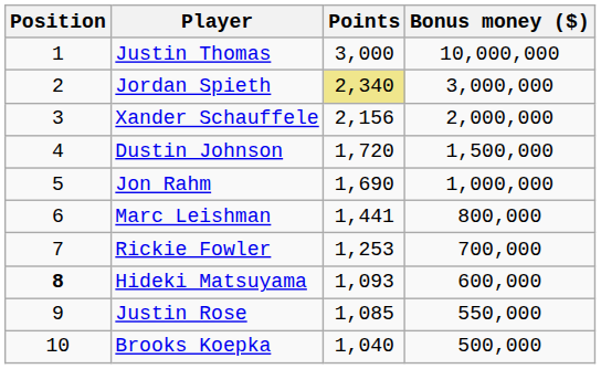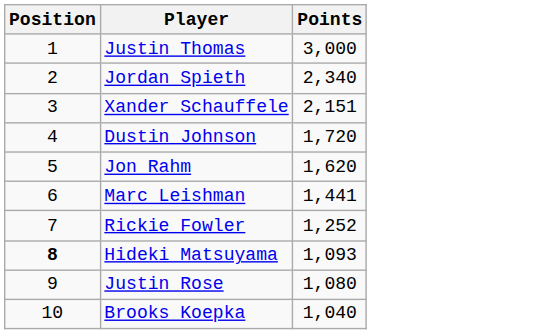 <table class="wikitable">
 <tr>
 <th>Position</th>
 <th>Player</th>
 <th>Points</th>
-<th>Bonus money ($)</th>
 </tr>
 <tr>
 <td align=center>1</td>
 <td> <a href='#'>Justin Thomas</a></td>
 <td align=center>3,000</td>
-<td align=center>10,000,000</td>
 </tr>
 <tr>
 <td align=center>2</td>
 <td> <a href='#'>Jordan Spieth</a></td>
-<td align=center style="background: khaki;">2,340</td>
-<td align=center>3,000,000</td>
+<td align=center>2,340</td>
 </tr>
 <tr>
 <td align=center>3</td>
 <td> <a href='#'>Xander Schauffele</a></td>
-<td align=center>2,156</td>
-<td align=center>2,000,000</td>
+<td align=center>2,151</td>
 </tr>
 <tr>
 <td align=center>4</td>
 <td> <a href='#'>Dustin Johnson</a></td>
 <td align=center>1,720</td>
-<td align=center>1,500,000</td>
 </tr>
 <tr>
 <td align=center>5</td>
 <td> <a href='#'>Jon Rahm</a></td>
-<td align=center>1,690</td>
-<td align=center>1,000,000</td>
+<td align=center>1,620</td>
 </tr>
 <tr>
 <td align=center>6</td>
 <td> <a href='#'>Marc Leishman</a></td>
 <td align=center>1,441</td>
-<td align=center>800,000</td>
 </tr>
 <tr>
 <td align=center>7</td>
 <td> <a href='#'>Rickie Fowler</a></td>
-<td align=center>1,253</td>
-<td align=center>700,000</td>
+<td align=center>1,252</td>
 </tr>
 <tr>
 <td align=center><strong>8</strong></td>
 <td> <a href='#'>Hideki Matsuyama</a></td>
 <td align=center>1,093</td>
-<td align=center>600,000</td>
 </tr>
 <tr>
 <td align=center>9</td>
 <td> <a href='#'>Justin Rose</a></td>
-<td align=center>1,085</td>
-<td align=center>550,000</td>
+<td align=center>1,080</td>
 </tr>
 <tr>
 <td align=center>10</td>
 <td> <a href='#'>Brooks Koepka</a></td>
 <td align=center>1,040</td>
-<td align=center>500,000</td>
 </tr>
 </table>
